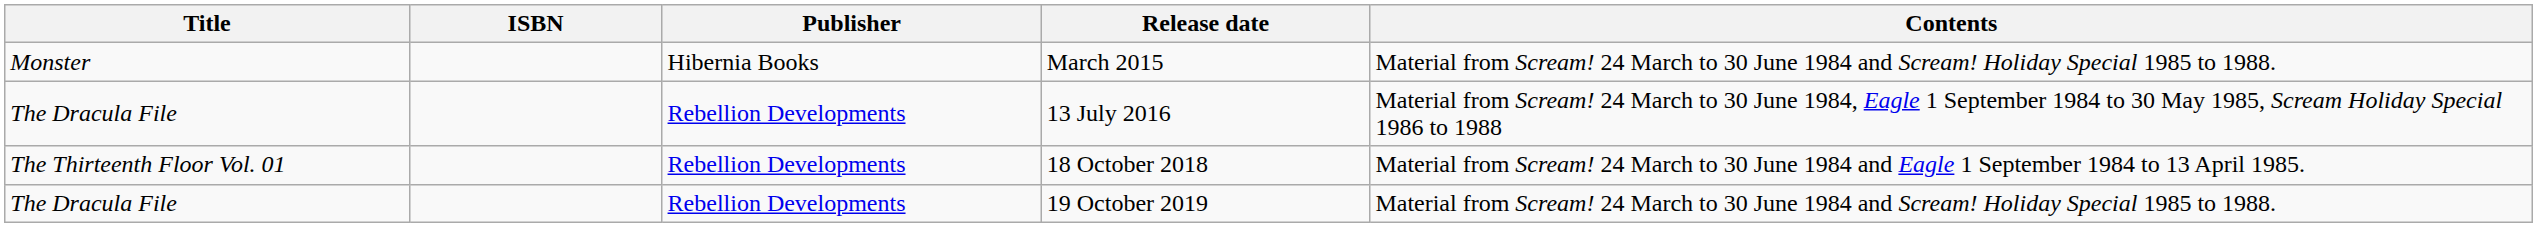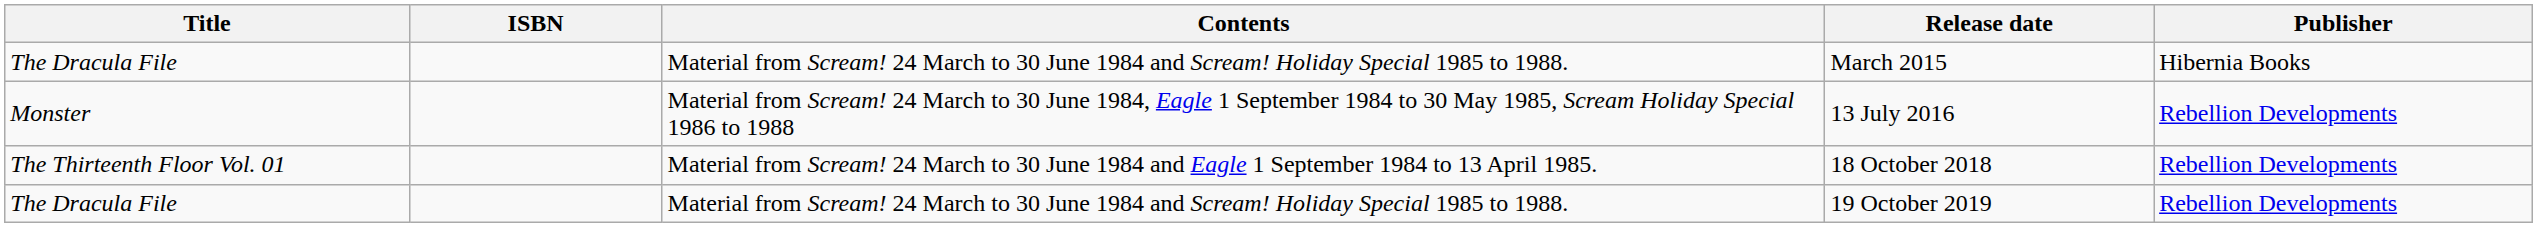 <table class="wikitable" width="85%">
 <tr>
 <th width=16%>Title</th>
 <th width=10%>ISBN</th>
+<th width=46%>Contents</th>
+<th width=13%>Release date</th>
 <th width=15%>Publisher</th>
-<th width=13%>Release date</th>
-<th width=46%>Contents</th>
+</tr>
+<tr>
+<td><em>The Dracula File</em></td>
+<td></td>
+<td>Material from <em>Scream!</em> 24 March to 30 June 1984 and <em>Scream! Holiday Special</em> 1985 to 1988.</td>
+<td>March 2015</td>
+<td>Hibernia Books</td>
 </tr>
 <tr>
 <td><em>Monster</em></td>
 <td></td>
-<td>Hibernia Books</td>
-<td>March 2015</td>
-<td>Material from <em>Scream!</em> 24 March to 30 June 1984 and <em>Scream! Holiday Special</em> 1985 to 1988.</td>
+<td>Material from <em>Scream!</em> 24 March to 30 June 1984, <em><a href='#'>Eagle</a></em> 1 September 1984 to 30 May 1985, <em>Scream Holiday Special</em> 1986 to 1988</td>
+<td>13 July 2016</td>
+<td><a href='#'>Rebellion Developments</a></td>
+</tr>
+<tr>
+<td><em>The Thirteenth Floor Vol. 01</em></td>
+<td></td>
+<td>Material from <em>Scream!</em> 24 March to 30 June 1984 and <em><a href='#'>Eagle</a></em> 1 September 1984 to 13 April 1985.</td>
+<td>18 October 2018</td>
+<td><a href='#'>Rebellion Developments</a></td>
 </tr>
 <tr>
 <td><em>The Dracula File</em></td>
 <td></td>
+<td>Material from <em>Scream!</em> 24 March to 30 June 1984 and <em>Scream! Holiday Special</em> 1985 to 1988.</td>
+<td>19 October 2019</td>
 <td><a href='#'>Rebellion Developments</a></td>
-<td>13 July 2016</td>
-<td>Material from <em>Scream!</em> 24 March to 30 June 1984, <em><a href='#'>Eagle</a></em> 1 September 1984 to 30 May 1985, <em>Scream Holiday Special</em> 1986 to 1988</td>
-</tr>
-<tr>
-<td><em>The Thirteenth Floor Vol. 01</em></td>
-<td></td>
-<td><a href='#'>Rebellion Developments</a></td>
-<td>18 October 2018</td>
-<td>Material from <em>Scream!</em> 24 March to 30 June 1984 and <em><a href='#'>Eagle</a></em> 1 September 1984 to 13 April 1985.</td>
-</tr>
-<tr>
-<td><em>The Dracula File</em></td>
-<td></td>
-<td><a href='#'>Rebellion Developments</a></td>
-<td>19 October 2019</td>
-<td>Material from <em>Scream!</em> 24 March to 30 June 1984 and <em>Scream! Holiday Special</em> 1985 to 1988.</td>
 </tr>
 </table>
